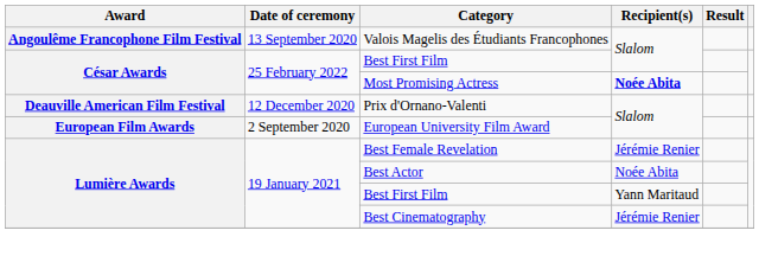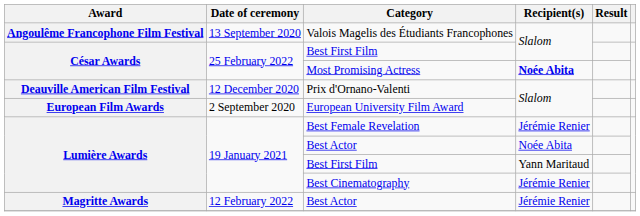 <table class="wikitable sortable plainrowheaders">
 <tr>
 <th scope="col">Award</th>
 <th scope="col">Date of ceremony</th>
 <th scope="col">Category</th>
 <th scope="col">Recipient(s)</th>
 <th scope="col">Result</th>
 <th scope="col" class="unsortable"></th>
 </tr>
 <tr>
 <th scope="row"><a href='#'>Angoulême Francophone Film Festival</a></th>
 <td><a href='#'>13 September 2020</a></td>
 <td>Valois Magelis des Étudiants Francophones</td>
 <td rowspan="2"><em>Slalom</em></td>
 <td></td>
 <td align="center"></td>
 </tr>
 <tr>
 <th rowspan="2" scope="row"><a href='#'>César Awards</a></th>
 <td rowspan="2"><a href='#'>25 February 2022</a></td>
 <td><a href='#'>Best First Film</a></td>
 <td></td>
 <td rowspan="2" align="center"></td>
 </tr>
 <tr>
 <td><a href='#'>Most Promising Actress</a></td>
 <td><strong><a href='#'>Noée Abita</a></strong></td>
 <td></td>
 </tr>
 <tr>
 <th scope="row"><a href='#'>Deauville American Film Festival</a></th>
 <td><a href='#'>12 December 2020</a></td>
 <td>Prix d'Ornano-Valenti</td>
 <td rowspan="2"><em>Slalom</em></td>
 <td></td>
 <td align="center"></td>
 </tr>
 <tr>
 <th scope="row"><a href='#'>European Film Awards</a></th>
 <td>2 September 2020</td>
 <td><a href='#'>European University Film Award</a></td>
 <td></td>
 <td align="center"></td>
 </tr>
 <tr>
 <th rowspan="4" scope="row"><a href='#'>Lumière Awards</a></th>
 <td rowspan="4"><a href='#'>19 January 2021</a></td>
 <td><a href='#'>Best Female Revelation</a></td>
 <td><a href='#'>Jérémie Renier</a></td>
 <td></td>
 <td rowspan="4" align="center"></td>
 </tr>
 <tr>
 <td><a href='#'>Best Actor</a></td>
 <td><a href='#'>Noée Abita</a></td>
 <td></td>
 </tr>
 <tr>
 <td><a href='#'>Best First Film</a></td>
 <td>Yann Maritaud</td>
 <td></td>
 </tr>
 <tr>
 <td><a href='#'>Best Cinematography</a></td>
 <td><a href='#'>Jérémie Renier</a></td>
 <td></td>
 </tr>
 <tr>
+<th scope="row"><a href='#'>Magritte Awards</a></th>
+<td><a href='#'>12 February 2022</a></td>
+<td><a href='#'>Best Actor</a></td>
+<td><a href='#'>Jérémie Renier</a></td>
+<td></td>
+<td align="center"></td>
+</tr>
+<tr>
 </tr>
 </table>
